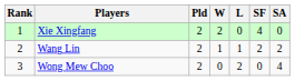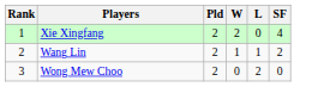 <table class="wikitable" style="font-size:90%; text-align:center">
 <tr>
 <th width="20">Rank</th>
 <th width="200">Players</th>
 <th width="20">Pld</th>
 <th width="20">W</th>
 <th width="20">L</th>
 <th width="20">SF</th>
-<th width="20">SA</th>
 </tr>
 <tr bgcolor="#ccffcc">
 <td>1</td>
 <td align="left"> <a href='#'>Xie Xingfang</a></td>
 <td>2</td>
 <td>2</td>
 <td>0</td>
 <td>4</td>
-<td>0</td>
 </tr>
 <tr>
 <td>2</td>
 <td align="left"> <a href='#'>Wang Lin</a></td>
 <td>2</td>
 <td>1</td>
 <td>1</td>
-<td>2</td>
 <td>2</td>
 </tr>
 <tr>
 <td>3</td>
 <td align="left"> <a href='#'>Wong Mew Choo</a></td>
 <td>2</td>
 <td>0</td>
 <td>2</td>
 <td>0</td>
-<td>4</td>
 </tr>
 </table>
